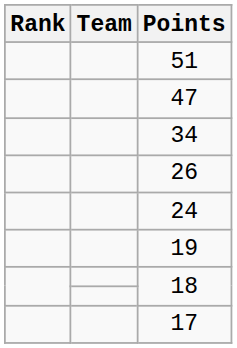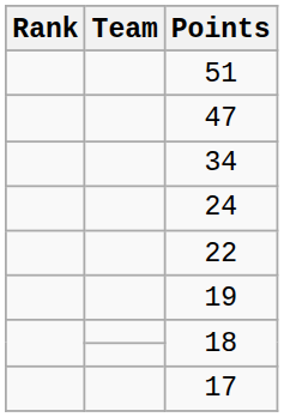 <table class="wikitable sortable" style="text-align: center;">
 <tr>
 <th>Rank</th>
 <th>Team</th>
 <th>Points</th>
 </tr>
 <tr>
 <td></td>
 <td></td>
 <td>51</td>
 </tr>
 <tr>
 <td></td>
 <td></td>
 <td>47</td>
 </tr>
 <tr>
 <td></td>
 <td></td>
 <td>34</td>
 </tr>
 <tr>
 <td></td>
 <td></td>
-<td>26</td>
+<td>24</td>
 </tr>
 <tr>
 <td></td>
 <td></td>
-<td>24</td>
+<td>22</td>
 </tr>
 <tr>
 <td></td>
 <td></td>
 <td>19</td>
 </tr>
 <tr>
 <td rowspan=2></td>
 <td></td>
 <td rowspan=2>18</td>
 </tr>
 <tr>
 <td></td>
 </tr>
 <tr>
 <td></td>
 <td></td>
 <td>17</td>
 </tr>
 </table>
